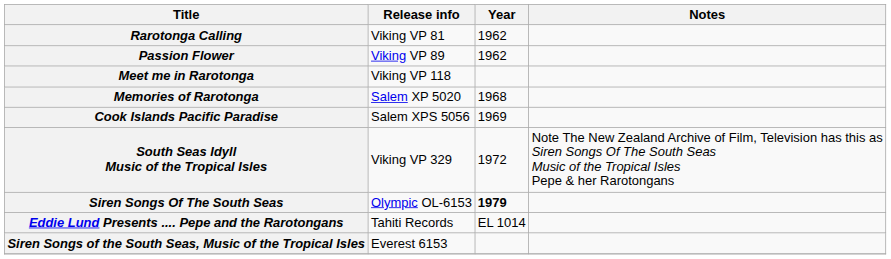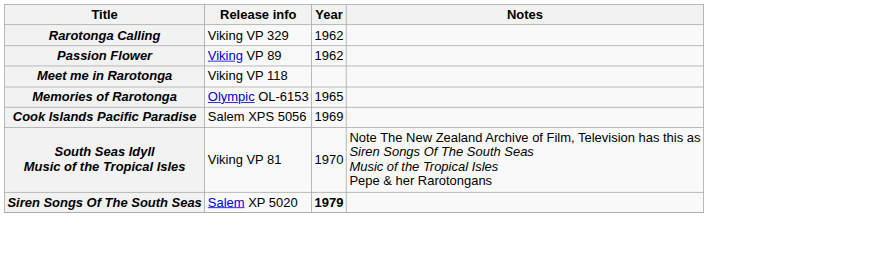 <table class="wikitable plainrowheaders sortable">
 <tr>
 <th scope="col">Title</th>
 <th scope="col">Release info</th>
 <th scope="col">Year</th>
 <th scope="col" class="unsortable">Notes</th>
 </tr>
 <tr>
 <th scope="row"><em>Rarotonga Calling</em></th>
-<td>Viking VP 81</td>
+<td>Viking VP 329</td>
 <td>1962</td>
 <td></td>
 </tr>
 <tr>
 <th scope="row"><em>Passion Flower</em></th>
 <td><a href='#'>Viking</a> VP 89</td>
 <td>1962</td>
 <td></td>
 </tr>
 <tr>
 <th scope="row"><em>Meet me in Rarotonga</em></th>
 <td>Viking VP 118</td>
 <td></td>
 <td></td>
 </tr>
 <tr>
 <th scope="row"><em>Memories of Rarotonga</em></th>
-<td><a href='#'>Salem</a> XP 5020</td>
-<td>1968</td>
+<td><a href='#'>Olympic</a> OL-6153</td>
+<td>1965</td>
 <td></td>
 </tr>
 <tr>
 <th scope="row"><em>Cook Islands Pacific Paradise</em></th>
 <td>Salem XPS 5056</td>
 <td>1969</td>
 <td></td>
 </tr>
 <tr>
 <th scope="row"><em>South Seas Idyll</em><br> <em>Music of the Tropical Isles</em></th>
-<td>Viking VP 329</td>
-<td>1972</td>
+<td>Viking VP 81</td>
+<td>1970</td>
 <td> Note The New Zealand Archive of Film, Television has this as<br> <em>Siren Songs Of The South Seas</em><br><em>Music of the Tropical Isles</em><br> Pepe & her Rarotongans</td>
 </tr>
 <tr>
 <th scope="row"><em>Siren Songs Of The South Seas</em></th>
-<td><a href='#'>Olympic</a> OL-6153</td>
+<td><a href='#'>Salem</a> XP 5020</td>
 <td><strong>1979</strong></td>
-<td></td>
-</tr>
-<tr>
-<th scope="row"><em><a href='#'>Eddie Lund</a> Presents .... Pepe and the Rarotongans</em></th>
-<td>Tahiti Records</td>
-<td>EL 1014</td>
-<td></td>
-</tr>
-<tr>
-<th scope="row"><em>Siren Songs of the South Seas, Music of the Tropical Isles</em></th>
-<td>Everest 6153</td>
-<td></td>
 <td></td>
 </tr>
 <tr>
 </tr>
 </table>
